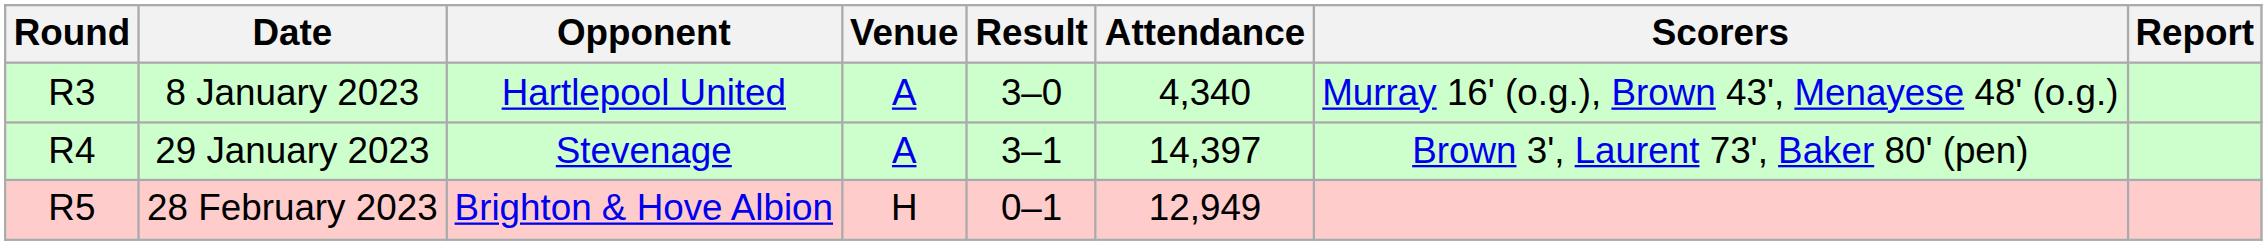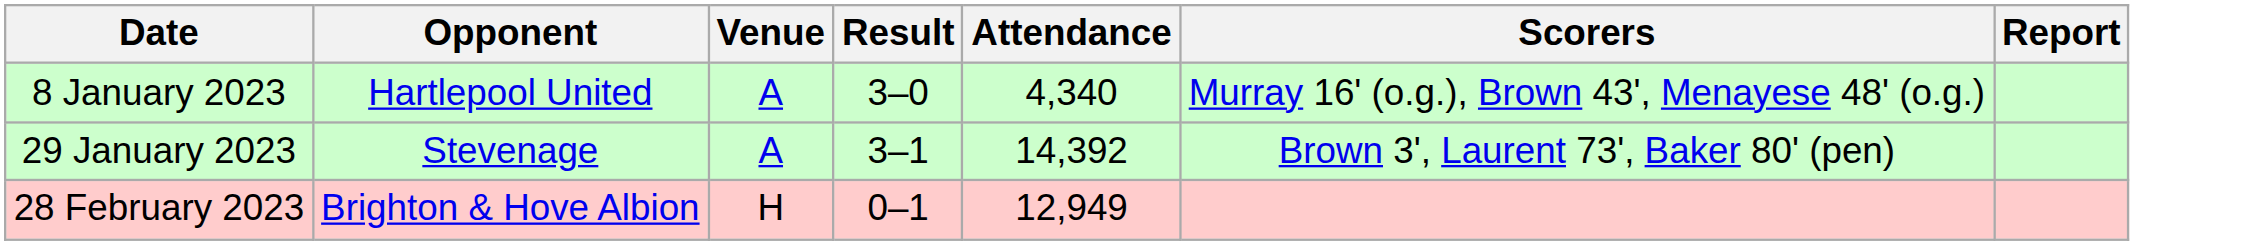 <table class="wikitable" style="font-size:100%; text-align:center">
 <tr>
-<th>Round</th>
 <th>Date</th>
 <th>Opponent</th>
 <th>Venue</th>
 <th>Result</th>
 <th>Attendance</th>
 <th>Scorers</th>
 <th>Report</th>
 </tr>
 <tr bgcolor=CCFFCC>
-<td>R3</td>
 <td>8 January 2023</td>
 <td><a href='#'>Hartlepool United</a></td>
 <td><a href='#'>A</a></td>
 <td>3–0</td>
 <td>4,340</td>
 <td><a href='#'>Murray</a> 16' (o.g.), <a href='#'>Brown</a> 43', <a href='#'>Menayese</a> 48' (o.g.)</td>
 <td></td>
 </tr>
 <tr bgcolor=CCFFCC>
-<td>R4</td>
 <td>29 January 2023</td>
 <td><a href='#'>Stevenage</a></td>
 <td><a href='#'>A</a></td>
 <td>3–1</td>
-<td>14,397</td>
+<td>14,392</td>
 <td><a href='#'>Brown</a> 3', <a href='#'>Laurent</a> 73', <a href='#'>Baker</a> 80' (pen)</td>
 <td></td>
 </tr>
 <tr bgcolor=FFCCCC>
-<td>R5</td>
 <td>28 February 2023</td>
 <td><a href='#'>Brighton & Hove Albion</a></td>
 <td>H</td>
 <td>0–1</td>
 <td>12,949</td>
 <td></td>
 <td></td>
 </tr>
 </table>
